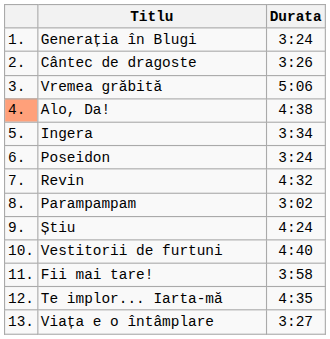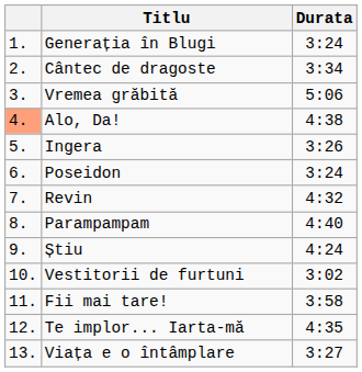 <table class="wikitable">
 <tr>
 <th></th>
 <th style="width:200px;">Titlu</th>
 <th>Durata</th>
 </tr>
 <tr>
 <td>1.</td>
 <td>Generația în Blugi</td>
 <td style="text-align:center;">3:24</td>
 </tr>
 <tr>
 <td>2.</td>
 <td>Cântec de dragoste</td>
-<td style="text-align:center;">3:26</td>
+<td style="text-align:center;">3:34</td>
 </tr>
 <tr>
 <td>3.</td>
 <td>Vremea grăbită</td>
 <td style="text-align:center;">5:06</td>
 </tr>
 <tr>
 <td style="background: lightsalmon;">4.</td>
 <td>Alo, Da!</td>
 <td style="text-align:center;">4:38</td>
 </tr>
 <tr>
 <td>5.</td>
 <td>Ingera</td>
-<td style="text-align:center;">3:34</td>
+<td style="text-align:center;">3:26</td>
 </tr>
 <tr>
 <td>6.</td>
 <td>Poseidon</td>
 <td style="text-align:center;">3:24</td>
 </tr>
 <tr>
 <td>7.</td>
 <td>Revin</td>
 <td style="text-align:center;">4:32</td>
 </tr>
 <tr>
 <td>8.</td>
 <td>Parampampam</td>
-<td style="text-align:center;">3:02</td>
+<td style="text-align:center;">4:40</td>
 </tr>
 <tr>
 <td>9.</td>
 <td>Știu</td>
 <td style="text-align:center;">4:24</td>
 </tr>
 <tr>
 <td>10.</td>
 <td>Vestitorii de furtuni</td>
-<td style="text-align:center;">4:40</td>
+<td style="text-align:center;">3:02</td>
 </tr>
 <tr>
 <td>11.</td>
 <td>Fii mai tare!</td>
 <td style="text-align:center;">3:58</td>
 </tr>
 <tr>
 <td>12.</td>
 <td>Te implor... Iarta-mă</td>
 <td style="text-align:center;">4:35</td>
 </tr>
 <tr>
 <td>13.</td>
 <td>Viața e o întâmplare</td>
 <td style="text-align:center;">3:27</td>
 </tr>
 </table>
